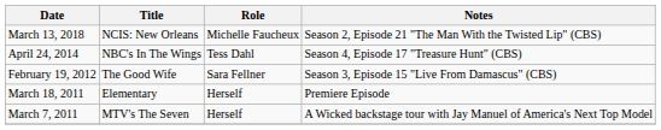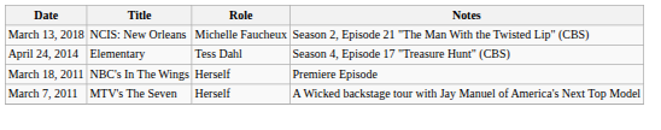 <table class="wikitable" style="font-size: 90%;">
 <tr>
 <th>Date</th>
 <th>Title</th>
 <th>Role</th>
 <th>Notes</th>
 </tr>
 <tr>
 <td>March 13, 2018</td>
 <td>NCIS: New Orleans</td>
 <td>Michelle Faucheux</td>
 <td>Season 2, Episode 21 "The Man With the Twisted Lip" (CBS)</td>
 </tr>
 <tr>
 <td>April 24, 2014</td>
-<td>NBC's In The Wings</td>
+<td>Elementary</td>
 <td>Tess Dahl</td>
 <td>Season 4, Episode 17 "Treasure Hunt" (CBS)</td>
 </tr>
 <tr>
-<td>February 19, 2012</td>
-<td>The Good Wife</td>
-<td>Sara Fellner</td>
-<td>Season 3, Episode 15 "Live From Damascus" (CBS)</td>
-</tr>
-<tr>
 <td>March 18, 2011</td>
-<td>Elementary</td>
+<td>NBC's In The Wings</td>
 <td>Herself</td>
 <td>Premiere Episode</td>
 </tr>
 <tr>
 <td>March 7, 2011</td>
 <td>MTV's The Seven</td>
 <td>Herself</td>
 <td>A Wicked backstage tour with Jay Manuel of America's Next Top Model</td>
 </tr>
 <tr>
 </tr>
 </table>
